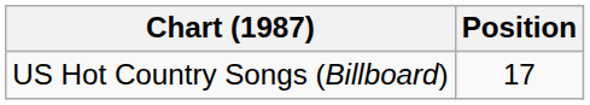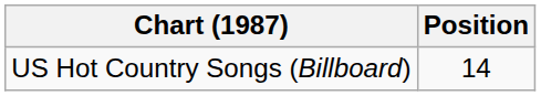 <table class="wikitable">
 <tr>
 <th>Chart (1987)</th>
 <th>Position</th>
 </tr>
 <tr>
 <td>US Hot Country Songs (<em>Billboard</em>)</td>
-<td align="center">17</td>
+<td align="center">14</td>
 </tr>
 </table>
